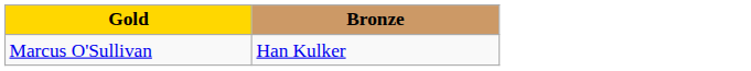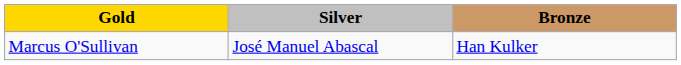 <table class="wikitable" style="text-align:left">
 <tr align="center">
 <td width=200 bgcolor=gold><strong>Gold</strong></td>
+<td width=200 bgcolor=silver><strong>Silver</strong></td>
 <td width=200 bgcolor=CC9966><strong>Bronze</strong></td>
 </tr>
 <tr>
 <td><a href='#'>Marcus O'Sullivan</a><br><em></em></td>
+<td><a href='#'>José Manuel Abascal</a><br><em></em></td>
 <td><a href='#'>Han Kulker</a><br><em></em></td>
 </tr>
 </table>
